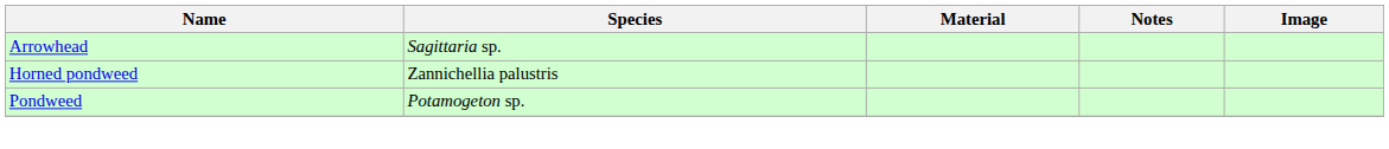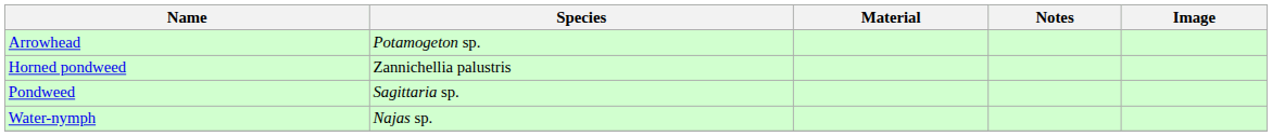 <table class="wikitable" align="center" width="100%" style="background:#D1FFCF;">
 <tr>
 <th>Name</th>
 <th>Species</th>
 <th>Material</th>
 <th>Notes</th>
 <th>Image</th>
 </tr>
 <tr>
 <td><a href='#'>Arrowhead</a></td>
-<td><em>Sagittaria</em> sp.</td>
+<td><em>Potamogeton</em> sp.</td>
 <td></td>
 <td></td>
 <td></td>
 </tr>
 <tr>
 <td><a href='#'>Horned pondweed</a></td>
 <td>Zannichellia palustris</td>
 <td></td>
 <td></td>
 <td></td>
 </tr>
 <tr>
 <td><a href='#'>Pondweed</a></td>
-<td><em>Potamogeton</em> sp.</td>
+<td><em>Sagittaria</em> sp.</td>
+<td></td>
+<td></td>
+<td></td>
+</tr>
+<tr>
+<td><a href='#'>Water-nymph</a></td>
+<td><em>Najas</em> sp.</td>
 <td></td>
 <td></td>
 <td></td>
 </tr>
 <tr>
 </tr>
 </table>
